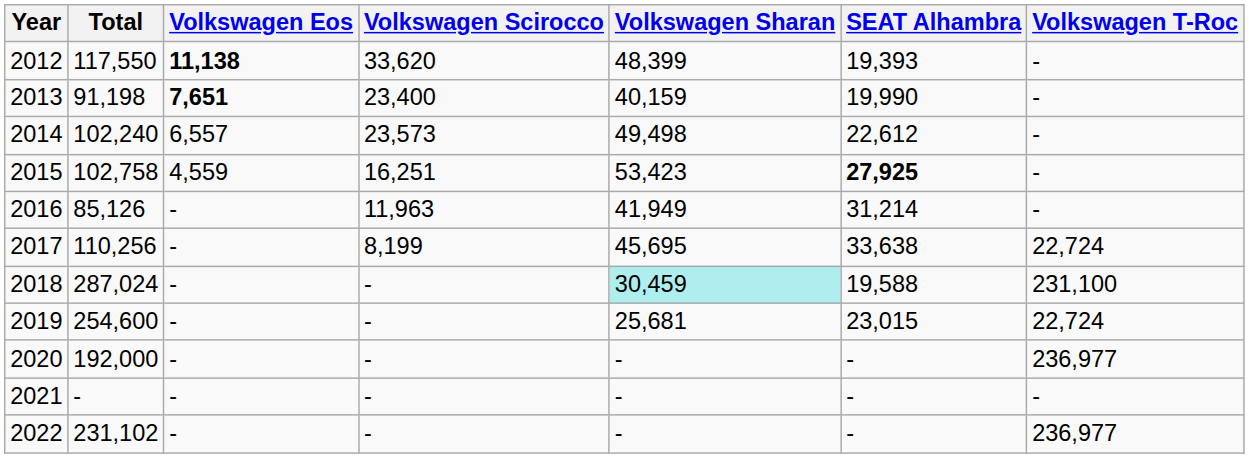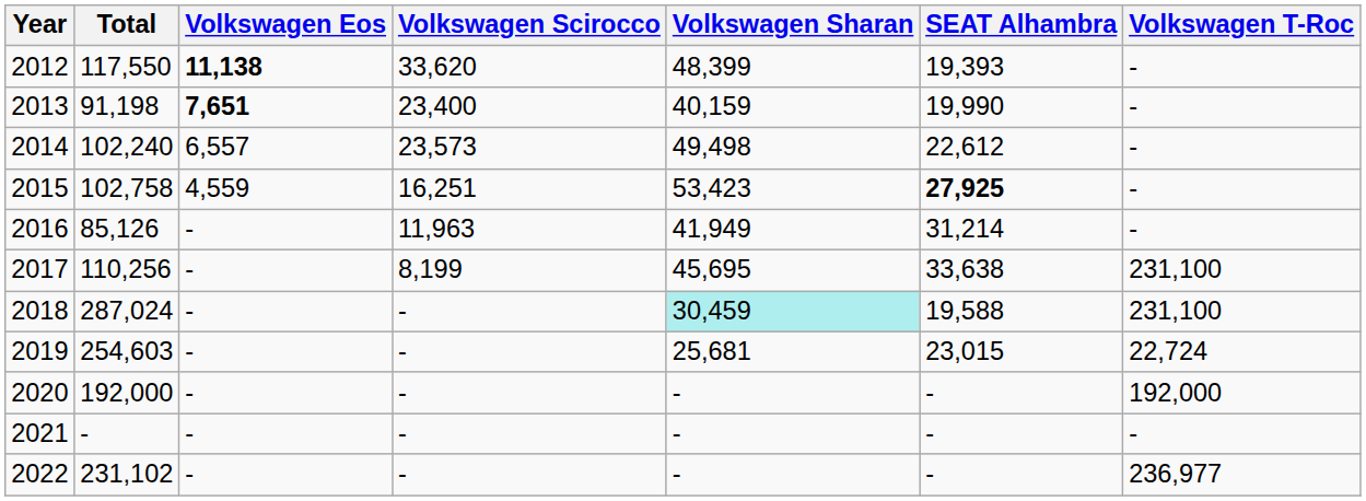 <table class="wikitable">
 <tr>
 <th>Year</th>
 <th>Total</th>
 <th><a href='#'>Volkswagen Eos</a></th>
 <th><a href='#'>Volkswagen Scirocco</a></th>
 <th><a href='#'>Volkswagen Sharan</a></th>
 <th><a href='#'>SEAT Alhambra</a></th>
 <th><a href='#'>Volkswagen T-Roc</a></th>
 </tr>
 <tr>
 <td>2012</td>
 <td>117,550</td>
 <td><strong>11,138</strong></td>
 <td>33,620</td>
 <td>48,399</td>
 <td>19,393</td>
 <td>-</td>
 </tr>
 <tr>
 <td>2013</td>
 <td>91,198</td>
 <td><strong>7,651</strong></td>
 <td>23,400</td>
 <td>40,159</td>
 <td>19,990</td>
 <td>-</td>
 </tr>
 <tr>
 <td>2014</td>
 <td>102,240</td>
 <td>6,557</td>
 <td>23,573</td>
 <td>49,498</td>
 <td>22,612</td>
 <td>-</td>
 </tr>
 <tr>
 <td>2015</td>
 <td>102,758</td>
 <td>4,559</td>
 <td>16,251</td>
 <td>53,423</td>
 <td><strong>27,925</strong></td>
 <td>-</td>
 </tr>
 <tr>
 <td>2016</td>
 <td>85,126</td>
 <td>-</td>
 <td>11,963</td>
 <td>41,949</td>
 <td>31,214</td>
 <td>-</td>
 </tr>
 <tr>
 <td>2017</td>
 <td>110,256</td>
 <td>-</td>
 <td>8,199</td>
 <td>45,695</td>
 <td>33,638</td>
-<td>22,724</td>
+<td>231,100</td>
 </tr>
 <tr>
 <td>2018</td>
 <td>287,024</td>
 <td>-</td>
 <td>-</td>
 <td style="background: paleturquoise;">30,459</td>
 <td>19,588</td>
 <td>231,100</td>
 </tr>
 <tr>
 <td>2019</td>
-<td>254,600</td>
+<td>254,603</td>
 <td>-</td>
 <td>-</td>
 <td>25,681</td>
 <td>23,015</td>
 <td>22,724</td>
 </tr>
 <tr>
 <td>2020</td>
 <td>192,000</td>
 <td>-</td>
 <td>-</td>
 <td>-</td>
 <td>-</td>
-<td>236,977</td>
+<td>192,000</td>
 </tr>
 <tr>
 <td>2021</td>
 <td>-</td>
 <td>-</td>
 <td>-</td>
 <td>-</td>
 <td>-</td>
 <td>-</td>
 </tr>
 <tr>
 <td>2022</td>
 <td>231,102</td>
 <td>-</td>
 <td>-</td>
 <td>-</td>
 <td>-</td>
 <td>236,977</td>
 </tr>
 </table>
